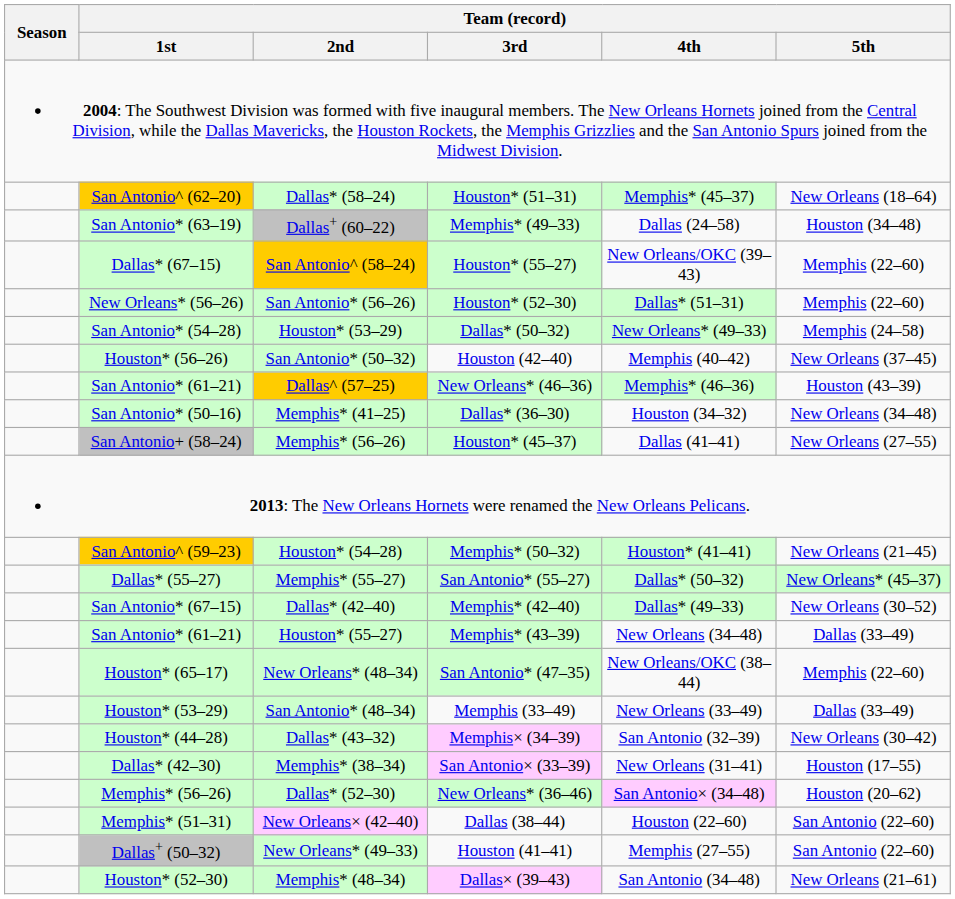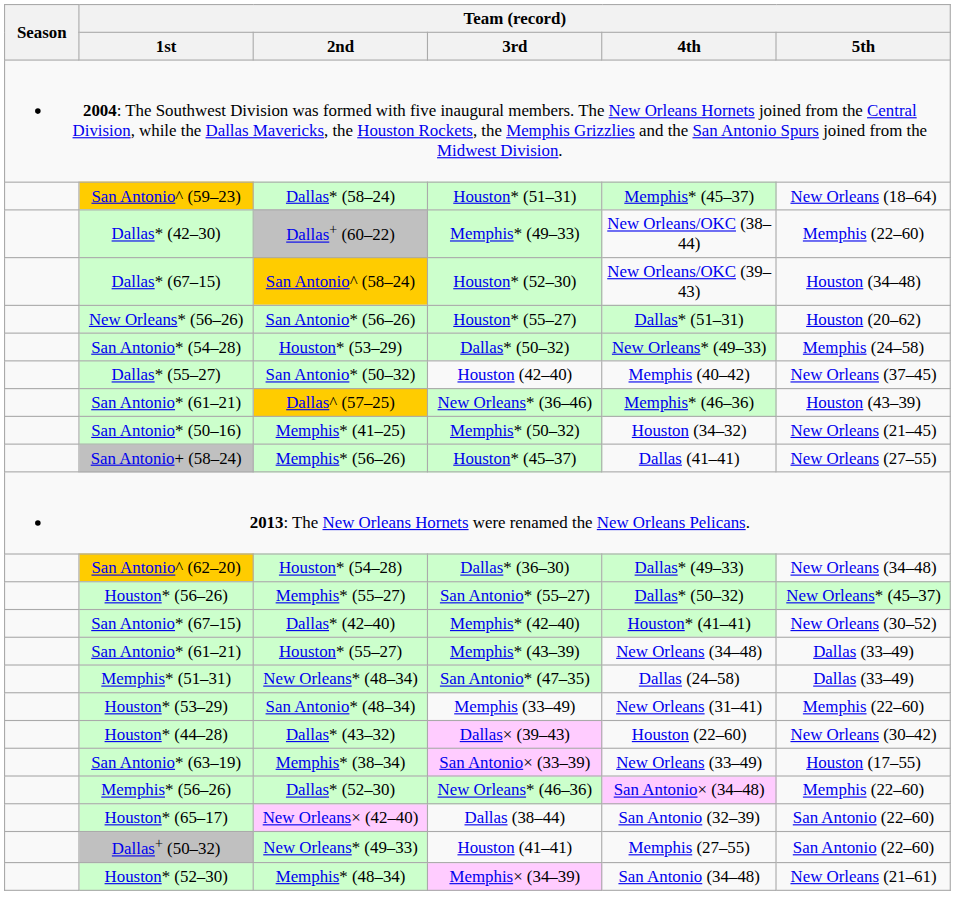 <table class="wikitable" style="text-align:center; font-size:95%">
 <tr>
 <th rowspan="2" width=60px>Season</th>
 <th colspan="5">Team (record)</th>
 </tr>
 <tr>
 <th width=150px>1st</th>
 <th width=150px>2nd</th>
 <th width=150px>3rd</th>
 <th width=150px>4th</th>
 <th width=150px>5th</th>
 </tr>
 <tr>
 <td colspan="6"><br><ul><li><strong>2004</strong>: The Southwest Division was formed with five inaugural members. The <a href='#'>New Orleans Hornets</a> joined from the <a href='#'>Central Division</a>, while the <a href='#'>Dallas Mavericks</a>, the <a href='#'>Houston Rockets</a>, the <a href='#'>Memphis Grizzlies</a> and the <a href='#'>San Antonio Spurs</a> joined from the <a href='#'>Midwest Division</a>.</li></ul></td>
 </tr>
 <tr>
 <td></td>
-<td bgcolor=#FFCC00><a href='#'>San Antonio</a>^ (62–20)</td>
+<td bgcolor=#FFCC00><a href='#'>San Antonio</a>^ (59–23)</td>
 <td bgcolor=#CCFFCC><a href='#'>Dallas</a>* (58–24)</td>
 <td bgcolor=#CCFFCC><a href='#'>Houston</a>* (51–31)</td>
 <td bgcolor=#CCFFCC><a href='#'>Memphis</a>* (45–37)</td>
 <td><a href='#'>New Orleans</a> (18–64)</td>
 </tr>
 <tr>
 <td></td>
-<td bgcolor=#CCFFCC><a href='#'>San Antonio</a>* (63–19)</td>
+<td bgcolor=#CCFFCC><a href='#'>Dallas</a>* (42–30)</td>
 <td bgcolor=#C0C0C0><a href='#'>Dallas</a><sup>+</sup> (60–22)</td>
 <td bgcolor=#CCFFCC><a href='#'>Memphis</a>* (49–33)</td>
-<td><a href='#'>Dallas</a> (24–58)</td>
-<td><a href='#'>Houston</a> (34–48)</td>
+<td><a href='#'>New Orleans/OKC</a> (38–44)</td>
+<td><a href='#'>Memphis</a> (22–60)</td>
 </tr>
 <tr>
 <td></td>
 <td bgcolor=#CCFFCC><a href='#'>Dallas</a>* (67–15)</td>
 <td bgcolor=#FFCC00><a href='#'>San Antonio</a>^ (58–24)</td>
-<td bgcolor=#CCFFCC><a href='#'>Houston</a>* (55–27)</td>
+<td bgcolor=#CCFFCC><a href='#'>Houston</a>* (52–30)</td>
 <td><a href='#'>New Orleans/OKC</a> (39–43)</td>
-<td><a href='#'>Memphis</a> (22–60)</td>
+<td><a href='#'>Houston</a> (34–48)</td>
 </tr>
 <tr>
 <td></td>
 <td bgcolor=#CCFFCC><a href='#'>New Orleans</a>* (56–26)</td>
 <td bgcolor=#CCFFCC><a href='#'>San Antonio</a>* (56–26)</td>
-<td bgcolor=#CCFFCC><a href='#'>Houston</a>* (52–30)</td>
+<td bgcolor=#CCFFCC><a href='#'>Houston</a>* (55–27)</td>
 <td bgcolor=#CCFFCC><a href='#'>Dallas</a>* (51–31)</td>
-<td><a href='#'>Memphis</a> (22–60)</td>
+<td><a href='#'>Houston</a> (20–62)</td>
 </tr>
 <tr>
 <td></td>
 <td bgcolor=#CCFFCC><a href='#'>San Antonio</a>* (54–28)</td>
 <td bgcolor=#CCFFCC><a href='#'>Houston</a>* (53–29)</td>
 <td bgcolor=#CCFFCC><a href='#'>Dallas</a>* (50–32)</td>
 <td bgcolor=#CCFFCC><a href='#'>New Orleans</a>* (49–33)</td>
 <td><a href='#'>Memphis</a> (24–58)</td>
 </tr>
 <tr>
 <td></td>
-<td bgcolor=#CCFFCC><a href='#'>Houston</a>* (56–26)</td>
+<td bgcolor=#CCFFCC><a href='#'>Dallas</a>* (55–27)</td>
 <td bgcolor=#CCFFCC><a href='#'>San Antonio</a>* (50–32)</td>
 <td><a href='#'>Houston</a> (42–40)</td>
 <td><a href='#'>Memphis</a> (40–42)</td>
 <td><a href='#'>New Orleans</a> (37–45)</td>
 </tr>
 <tr>
 <td></td>
 <td bgcolor=#CCFFCC><a href='#'>San Antonio</a>* (61–21)</td>
 <td bgcolor=#FFCC00><a href='#'>Dallas</a>^ (57–25)</td>
-<td bgcolor=#CCFFCC><a href='#'>New Orleans</a>* (46–36)</td>
+<td bgcolor=#CCFFCC><a href='#'>New Orleans</a>* (36–46)</td>
 <td bgcolor=#CCFFCC><a href='#'>Memphis</a>* (46–36)</td>
 <td><a href='#'>Houston</a> (43–39)</td>
 </tr>
 <tr>
 <td></td>
 <td bgcolor=#CCFFCC><a href='#'>San Antonio</a>* (50–16)</td>
 <td bgcolor=#CCFFCC><a href='#'>Memphis</a>* (41–25)</td>
-<td bgcolor=#CCFFCC><a href='#'>Dallas</a>* (36–30)</td>
+<td bgcolor=#CCFFCC><a href='#'>Memphis</a>* (50–32)</td>
 <td><a href='#'>Houston</a> (34–32)</td>
-<td><a href='#'>New Orleans</a> (34–48)</td>
+<td><a href='#'>New Orleans</a> (21–45)</td>
 </tr>
 <tr>
 <td></td>
 <td bgcolor=#C0C0C0><a href='#'>San Antonio</a>+ (58–24)</td>
 <td bgcolor=#CCFFCC><a href='#'>Memphis</a>* (56–26)</td>
 <td bgcolor=#CCFFCC><a href='#'>Houston</a>* (45–37)</td>
 <td><a href='#'>Dallas</a> (41–41)</td>
 <td><a href='#'>New Orleans</a> (27–55)</td>
 </tr>
 <tr>
 <td colspan="8"><br><ul><li><strong>2013</strong>: The <a href='#'>New Orleans Hornets</a> were renamed the <a href='#'>New Orleans Pelicans</a>.</li></ul></td>
 </tr>
 <tr>
 <td></td>
-<td bgcolor=#FFCC00><a href='#'>San Antonio</a>^ (59–23)</td>
+<td bgcolor=#FFCC00><a href='#'>San Antonio</a>^ (62–20)</td>
 <td bgcolor=#CCFFCC><a href='#'>Houston</a>* (54–28)</td>
-<td bgcolor=#CCFFCC><a href='#'>Memphis</a>* (50–32)</td>
-<td bgcolor=#CCFFCC><a href='#'>Houston</a>* (41–41)</td>
-<td><a href='#'>New Orleans</a> (21–45)</td>
+<td bgcolor=#CCFFCC><a href='#'>Dallas</a>* (36–30)</td>
+<td bgcolor=#CCFFCC><a href='#'>Dallas</a>* (49–33)</td>
+<td><a href='#'>New Orleans</a> (34–48)</td>
 </tr>
 <tr>
 <td></td>
-<td bgcolor=#CCFFCC><a href='#'>Dallas</a>* (55–27)</td>
+<td bgcolor=#CCFFCC><a href='#'>Houston</a>* (56–26)</td>
 <td bgcolor=#CCFFCC><a href='#'>Memphis</a>* (55–27)</td>
 <td bgcolor=#CCFFCC><a href='#'>San Antonio</a>* (55–27)</td>
 <td bgcolor=#CCFFCC><a href='#'>Dallas</a>* (50–32)</td>
 <td bgcolor=#CCFFCC><a href='#'>New Orleans</a>* (45–37)</td>
 </tr>
 <tr>
 <td></td>
 <td bgcolor=#CCFFCC><a href='#'>San Antonio</a>* (67–15)</td>
 <td bgcolor=#CCFFCC><a href='#'>Dallas</a>* (42–40)</td>
 <td bgcolor=#CCFFCC><a href='#'>Memphis</a>* (42–40)</td>
-<td bgcolor=#CCFFCC><a href='#'>Dallas</a>* (49–33)</td>
+<td bgcolor=#CCFFCC><a href='#'>Houston</a>* (41–41)</td>
 <td><a href='#'>New Orleans</a> (30–52)</td>
 </tr>
 <tr>
 <td></td>
 <td bgcolor=#CCFFCC><a href='#'>San Antonio</a>* (61–21)</td>
 <td bgcolor=#CCFFCC><a href='#'>Houston</a>* (55–27)</td>
 <td bgcolor=#CCFFCC><a href='#'>Memphis</a>* (43–39)</td>
 <td><a href='#'>New Orleans</a> (34–48)</td>
 <td><a href='#'>Dallas</a> (33–49)</td>
 </tr>
 <tr>
 <td></td>
-<td bgcolor=#CCFFCC><a href='#'>Houston</a>* (65–17)</td>
+<td bgcolor=#CCFFCC><a href='#'>Memphis</a>* (51–31)</td>
 <td bgcolor=#CCFFCC><a href='#'>New Orleans</a>* (48–34)</td>
 <td bgcolor=#CCFFCC><a href='#'>San Antonio</a>* (47–35)</td>
-<td><a href='#'>New Orleans/OKC</a> (38–44)</td>
-<td><a href='#'>Memphis</a> (22–60)</td>
+<td><a href='#'>Dallas</a> (24–58)</td>
+<td><a href='#'>Dallas</a> (33–49)</td>
 </tr>
 <tr>
 <td></td>
 <td bgcolor=#CCFFCC><a href='#'>Houston</a>* (53–29)</td>
 <td bgcolor=#CCFFCC><a href='#'>San Antonio</a>* (48–34)</td>
 <td><a href='#'>Memphis</a> (33–49)</td>
-<td><a href='#'>New Orleans</a> (33–49)</td>
-<td><a href='#'>Dallas</a> (33–49)</td>
+<td><a href='#'>New Orleans</a> (31–41)</td>
+<td><a href='#'>Memphis</a> (22–60)</td>
 </tr>
 <tr>
 <td></td>
 <td bgcolor=#CCFFCC><a href='#'>Houston</a>* (44–28)</td>
 <td bgcolor=#CCFFCC><a href='#'>Dallas</a>* (43–32)</td>
-<td bgcolor=#FFCCFF><a href='#'>Memphis</a>× (34–39)</td>
-<td><a href='#'>San Antonio</a> (32–39)</td>
+<td bgcolor=#FFCCFF><a href='#'>Dallas</a>× (39–43)</td>
+<td><a href='#'>Houston</a> (22–60)</td>
 <td><a href='#'>New Orleans</a> (30–42)</td>
 </tr>
 <tr>
 <td></td>
-<td bgcolor=#CCFFCC><a href='#'>Dallas</a>* (42–30)</td>
+<td bgcolor=#CCFFCC><a href='#'>San Antonio</a>* (63–19)</td>
 <td bgcolor=#CCFFCC><a href='#'>Memphis</a>* (38–34)</td>
 <td bgcolor=#FFCCFF><a href='#'>San Antonio</a>× (33–39)</td>
-<td><a href='#'>New Orleans</a> (31–41)</td>
+<td><a href='#'>New Orleans</a> (33–49)</td>
 <td><a href='#'>Houston</a> (17–55)</td>
 </tr>
 <tr>
 <td></td>
 <td bgcolor=#CCFFCC><a href='#'>Memphis</a>* (56–26)</td>
 <td bgcolor=#CCFFCC><a href='#'>Dallas</a>* (52–30)</td>
-<td bgcolor=#CCFFCC><a href='#'>New Orleans</a>* (36–46)</td>
+<td bgcolor=#CCFFCC><a href='#'>New Orleans</a>* (46–36)</td>
 <td bgcolor=#FFCCFF><a href='#'>San Antonio</a>× (34–48)</td>
-<td><a href='#'>Houston</a> (20–62)</td>
+<td><a href='#'>Memphis</a> (22–60)</td>
 </tr>
 <tr>
 <td></td>
-<td bgcolor=#CCFFCC><a href='#'>Memphis</a>* (51–31)</td>
+<td bgcolor=#CCFFCC><a href='#'>Houston</a>* (65–17)</td>
 <td bgcolor=#FFCCFF><a href='#'>New Orleans</a>× (42–40)</td>
 <td><a href='#'>Dallas</a> (38–44)</td>
-<td><a href='#'>Houston</a> (22–60)</td>
+<td><a href='#'>San Antonio</a> (32–39)</td>
 <td><a href='#'>San Antonio</a> (22–60)</td>
 </tr>
 <tr>
 <td></td>
 <td bgcolor=#C0C0C0><a href='#'>Dallas</a><sup>+</sup> (50–32)</td>
 <td bgcolor=#CCFFCC><a href='#'>New Orleans</a>* (49–33)</td>
 <td><a href='#'>Houston</a> (41–41)</td>
 <td><a href='#'>Memphis</a> (27–55)</td>
 <td><a href='#'>San Antonio</a> (22–60)</td>
 </tr>
 <tr>
 <td></td>
 <td bgcolor=#CCFFCC><a href='#'>Houston</a>* (52–30)</td>
 <td bgcolor=#CCFFCC><a href='#'>Memphis</a>* (48–34)</td>
-<td bgcolor=#FFCCFF><a href='#'>Dallas</a>× (39–43)</td>
+<td bgcolor=#FFCCFF><a href='#'>Memphis</a>× (34–39)</td>
 <td><a href='#'>San Antonio</a> (34–48)</td>
 <td><a href='#'>New Orleans</a> (21–61)</td>
 </tr>
 </table>
